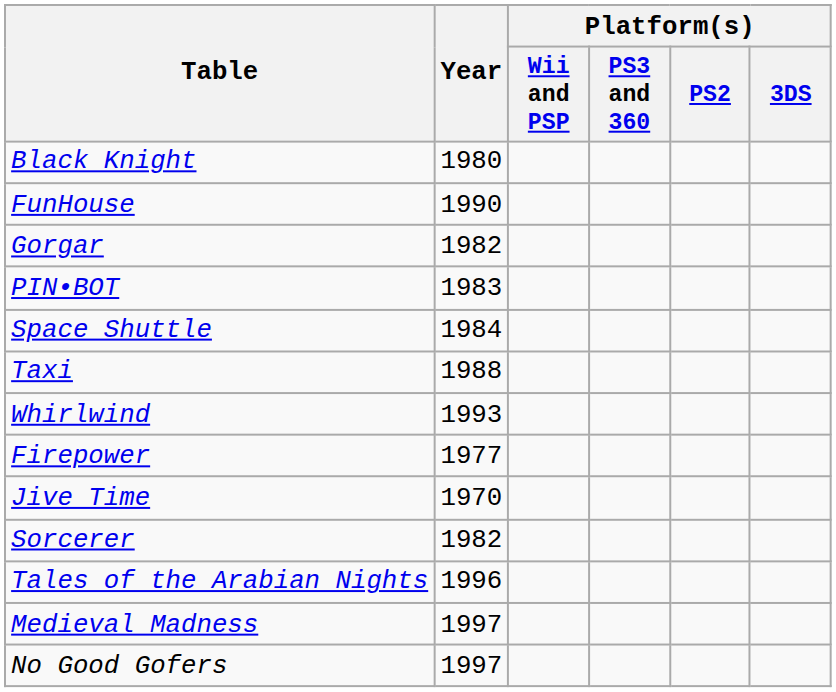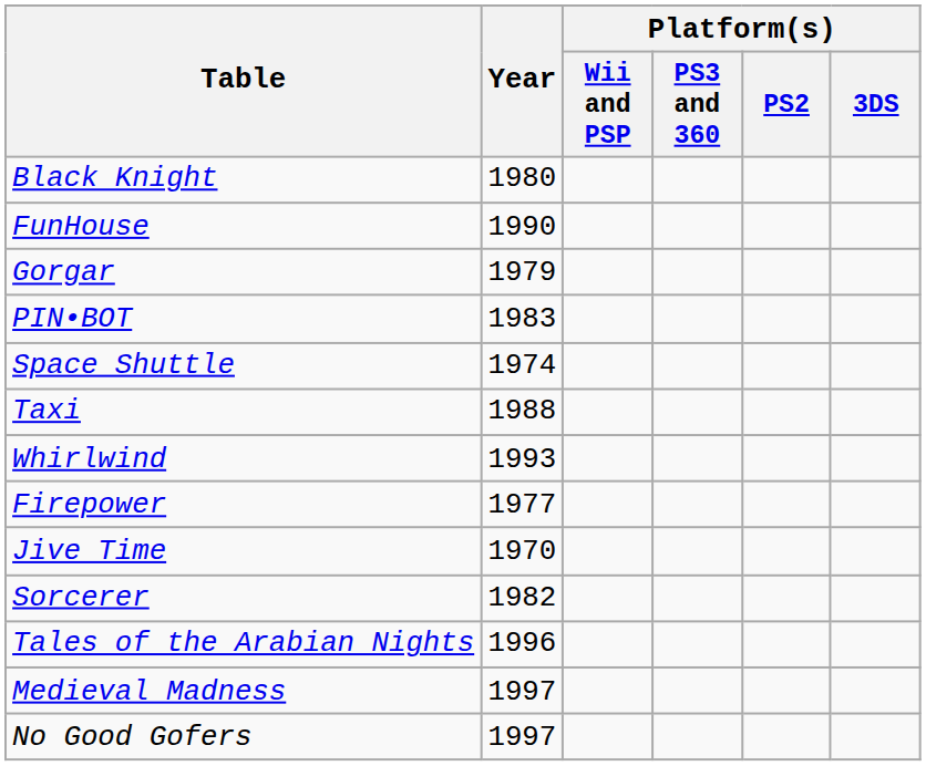 <table class="wikitable sortable">
 <tr>
 <th rowspan="2">Table</th>
 <th rowspan="2">Year</th>
 <th colspan="4">Platform(s)</th>
 </tr>
 <tr>
 <th style="width:3em; font-size:90%" class="unsortable"><a href='#'>Wii</a> and <a href='#'>PSP</a></th>
 <th style="width:3em; font-size:90%" class="unsortable"><a href='#'>PS3</a> and <a href='#'>360</a></th>
 <th style="width:3em; font-size:90%" class="unsortable"><a href='#'>PS2</a></th>
 <th style="width:3em; font-size:90%" class="unsortable"><a href='#'>3DS</a></th>
 </tr>
 <tr>
 <td><em><a href='#'>Black Knight</a></em></td>
 <td>1980</td>
 <td></td>
 <td></td>
 <td></td>
 <td></td>
 </tr>
 <tr>
 <td><em><a href='#'>FunHouse</a></em></td>
 <td>1990</td>
 <td></td>
 <td></td>
 <td></td>
 <td></td>
 </tr>
 <tr>
 <td><em><a href='#'>Gorgar</a></em></td>
-<td>1982</td>
+<td>1979</td>
 <td></td>
 <td></td>
 <td></td>
 <td></td>
 </tr>
 <tr>
 <td><em><a href='#'>PIN•BOT</a></em></td>
 <td>1983</td>
 <td></td>
 <td></td>
 <td></td>
 <td></td>
 </tr>
 <tr>
 <td><em><a href='#'>Space Shuttle</a></em></td>
-<td>1984</td>
+<td>1974</td>
 <td></td>
 <td></td>
 <td></td>
 <td></td>
 </tr>
 <tr>
 <td><em><a href='#'>Taxi</a></em></td>
 <td>1988</td>
 <td></td>
 <td></td>
 <td></td>
 <td></td>
 </tr>
 <tr>
 <td><em><a href='#'>Whirlwind</a></em></td>
 <td>1993</td>
 <td></td>
 <td></td>
 <td></td>
 <td></td>
 </tr>
 <tr>
 <td><em><a href='#'>Firepower</a></em></td>
 <td>1977</td>
 <td></td>
 <td></td>
 <td></td>
 <td></td>
 </tr>
 <tr>
 <td><em><a href='#'>Jive Time</a></em></td>
 <td>1970</td>
 <td></td>
 <td></td>
 <td></td>
 <td></td>
 </tr>
 <tr>
 <td><em><a href='#'>Sorcerer</a></em></td>
 <td>1982</td>
 <td></td>
 <td></td>
 <td></td>
 <td></td>
 </tr>
 <tr>
 <td><em><a href='#'>Tales of the Arabian Nights</a></em></td>
 <td>1996</td>
 <td></td>
 <td></td>
 <td></td>
 <td></td>
 </tr>
 <tr>
 <td><em><a href='#'>Medieval Madness</a></em></td>
 <td>1997</td>
 <td></td>
 <td></td>
 <td></td>
 <td></td>
 </tr>
 <tr>
 <td><em>No Good Gofers</em></td>
 <td>1997</td>
 <td></td>
 <td></td>
 <td></td>
 <td></td>
 </tr>
 </table>
